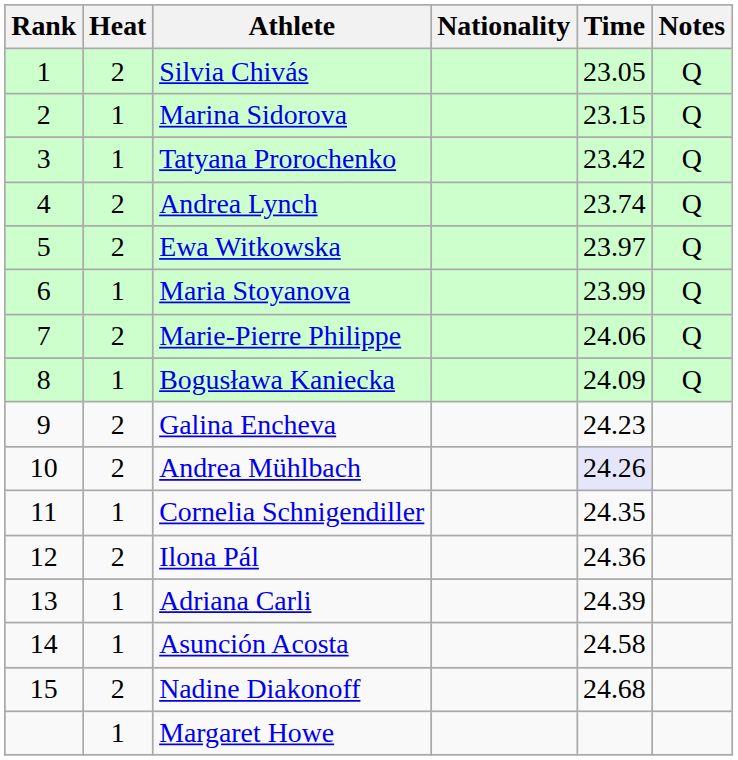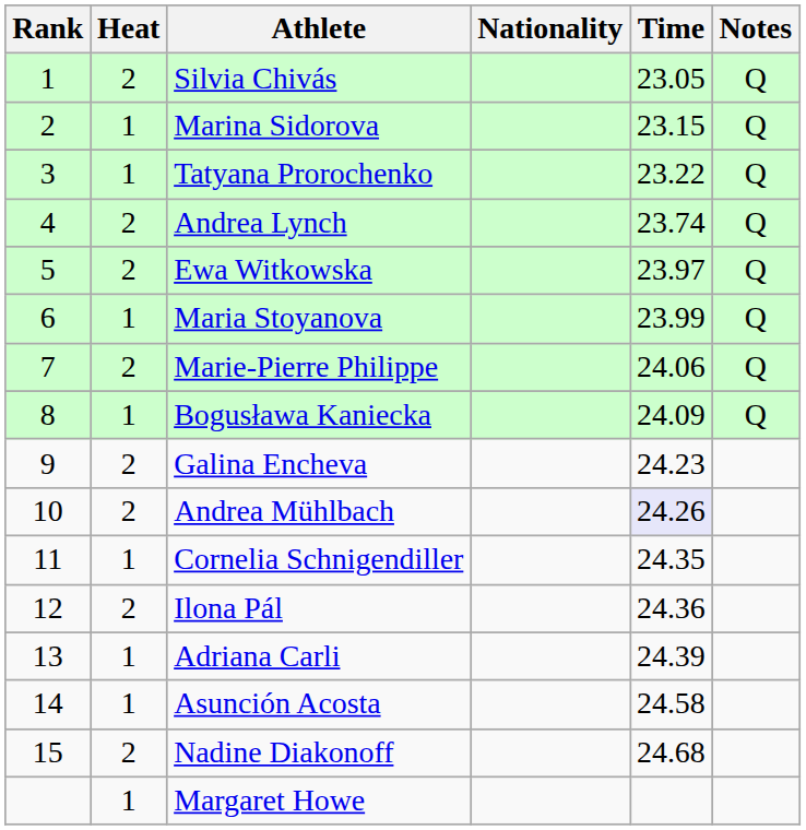 <table class="wikitable sortable" style="text-align:center">
 <tr>
 <th>Rank</th>
 <th>Heat</th>
 <th>Athlete</th>
 <th>Nationality</th>
 <th>Time</th>
 <th>Notes</th>
 </tr>
 <tr bgcolor=ccffcc>
 <td>1</td>
 <td>2</td>
 <td align=left><a href='#'>Silvia Chivás</a></td>
 <td align=left></td>
 <td>23.05</td>
 <td>Q</td>
 </tr>
 <tr bgcolor=ccffcc>
 <td>2</td>
 <td>1</td>
 <td align=left><a href='#'>Marina Sidorova</a></td>
 <td align=left></td>
 <td>23.15</td>
 <td>Q</td>
 </tr>
 <tr bgcolor=ccffcc>
 <td>3</td>
 <td>1</td>
 <td align=left><a href='#'>Tatyana Prorochenko</a></td>
 <td align=left></td>
-<td>23.42</td>
+<td>23.22</td>
 <td>Q</td>
 </tr>
 <tr bgcolor=ccffcc>
 <td>4</td>
 <td>2</td>
 <td align=left><a href='#'>Andrea Lynch</a></td>
 <td align=left></td>
 <td>23.74</td>
 <td>Q</td>
 </tr>
 <tr bgcolor=ccffcc>
 <td>5</td>
 <td>2</td>
 <td align=left><a href='#'>Ewa Witkowska</a></td>
 <td align=left></td>
 <td>23.97</td>
 <td>Q</td>
 </tr>
 <tr bgcolor=ccffcc>
 <td>6</td>
 <td>1</td>
 <td align=left><a href='#'>Maria Stoyanova</a></td>
 <td align=left></td>
 <td>23.99</td>
 <td>Q</td>
 </tr>
 <tr bgcolor=ccffcc>
 <td>7</td>
 <td>2</td>
 <td align=left><a href='#'>Marie-Pierre Philippe</a></td>
 <td align=left></td>
 <td>24.06</td>
 <td>Q</td>
 </tr>
 <tr bgcolor=ccffcc>
 <td>8</td>
 <td>1</td>
 <td align=left><a href='#'>Bogusława Kaniecka</a></td>
 <td align=left></td>
 <td>24.09</td>
 <td>Q</td>
 </tr>
 <tr>
 <td>9</td>
 <td>2</td>
 <td align=left><a href='#'>Galina Encheva</a></td>
 <td align=left></td>
 <td>24.23</td>
 <td></td>
 </tr>
 <tr>
 <td>10</td>
 <td>2</td>
 <td align=left><a href='#'>Andrea Mühlbach</a></td>
 <td align=left></td>
 <td style="background: lavender;">24.26</td>
 <td></td>
 </tr>
 <tr>
 <td>11</td>
 <td>1</td>
 <td align=left><a href='#'>Cornelia Schnigendiller</a></td>
 <td align=left></td>
 <td>24.35</td>
 <td></td>
 </tr>
 <tr>
 <td>12</td>
 <td>2</td>
 <td align=left><a href='#'>Ilona Pál</a></td>
 <td align=left></td>
 <td>24.36</td>
 <td></td>
 </tr>
 <tr>
 <td>13</td>
 <td>1</td>
 <td align=left><a href='#'>Adriana Carli</a></td>
 <td align=left></td>
 <td>24.39</td>
 <td></td>
 </tr>
 <tr>
 <td>14</td>
 <td>1</td>
 <td align=left><a href='#'>Asunción Acosta</a></td>
 <td align=left></td>
 <td>24.58</td>
 <td></td>
 </tr>
 <tr>
 <td>15</td>
 <td>2</td>
 <td align=left><a href='#'>Nadine Diakonoff</a></td>
 <td align=left></td>
 <td>24.68</td>
 <td></td>
 </tr>
 <tr>
 <td></td>
 <td>1</td>
 <td align=left><a href='#'>Margaret Howe</a></td>
 <td align=left></td>
 <td></td>
 <td></td>
 </tr>
 </table>
